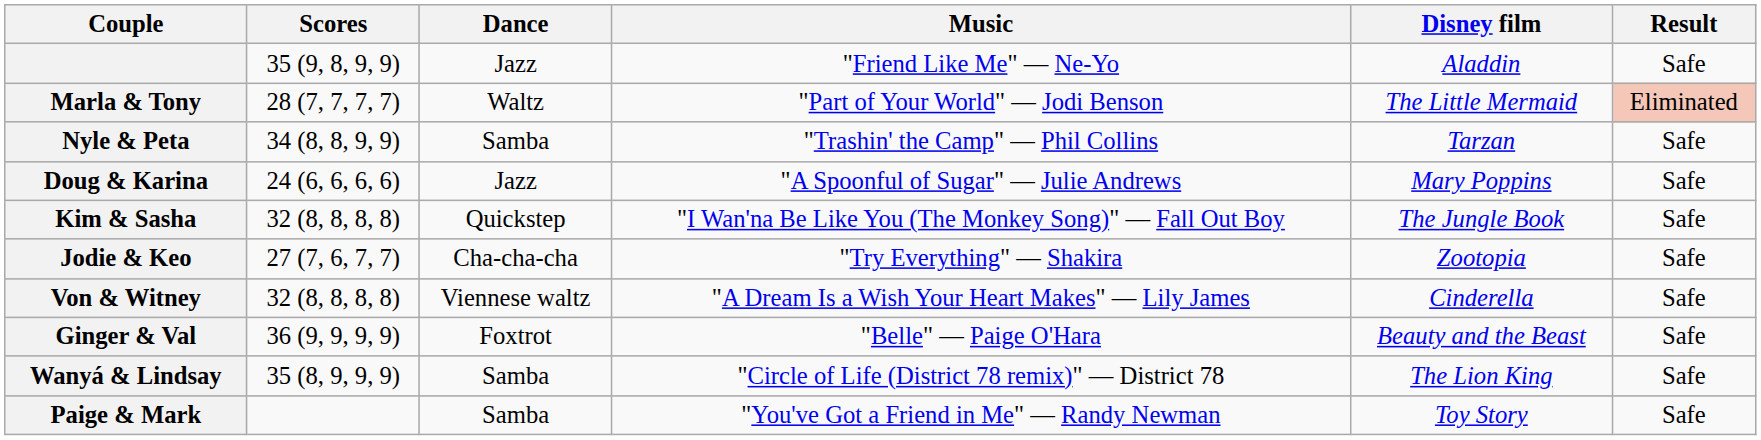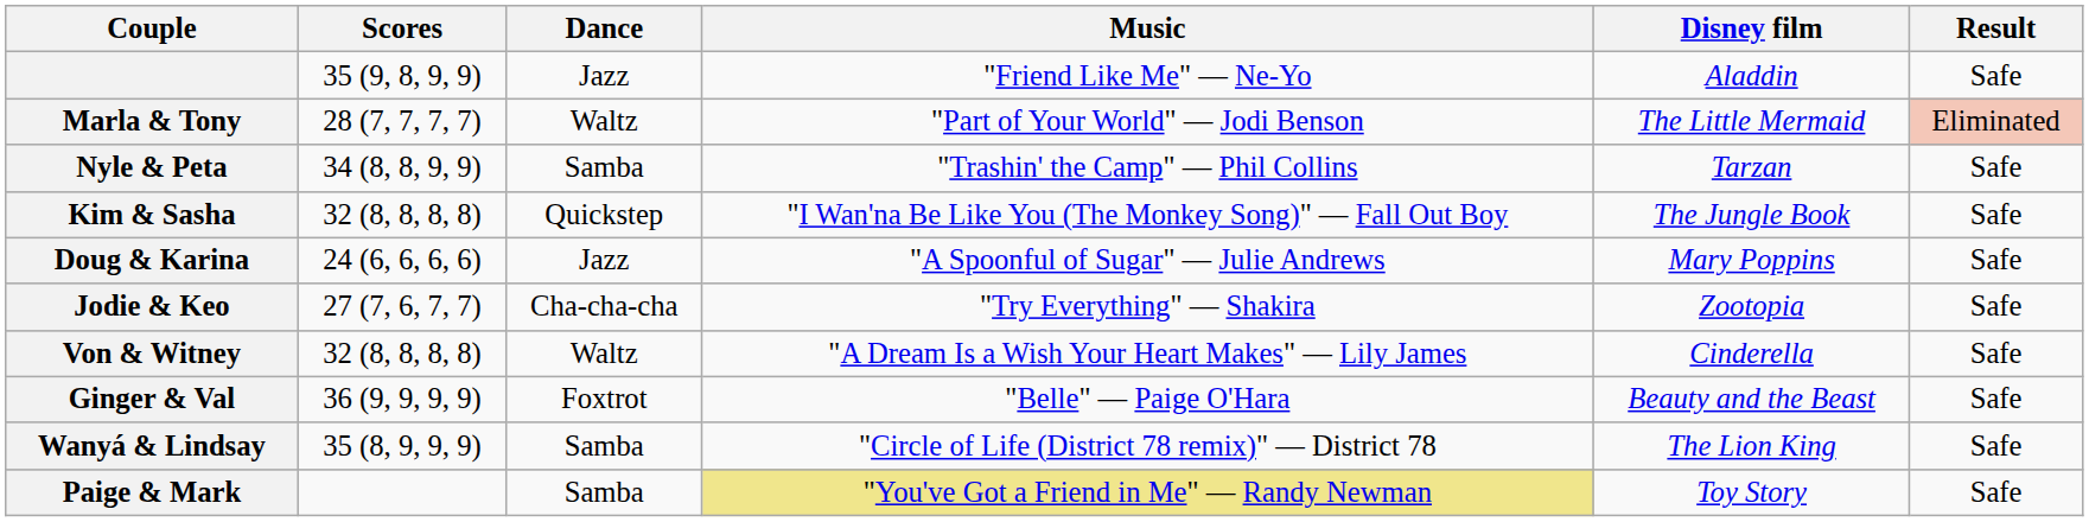 <table class="wikitable sortable" style="text-align:center; width:90%">
 <tr>
 <th scope="col">Couple</th>
 <th scope="col">Scores</th>
 <th scope="col" class="unsortable">Dance</th>
 <th scope="col" class="unsortable">Music</th>
 <th scope="col" class="unsortable"><a href='#'>Disney</a> film</th>
 <th scope="col" class="unsortable">Result</th>
 </tr>
 <tr>
 <th scope="row"></th>
 <td>35 (9, 8, 9, 9)</td>
 <td>Jazz</td>
 <td>"<a href='#'>Friend Like Me</a>" — <a href='#'>Ne-Yo</a></td>
 <td><em><a href='#'>Aladdin</a></em></td>
 <td>Safe</td>
 </tr>
 <tr>
 <th scope="row">Marla & Tony</th>
 <td>28 (7, 7, 7, 7)</td>
 <td>Waltz</td>
 <td>"<a href='#'>Part of Your World</a>" — <a href='#'>Jodi Benson</a></td>
 <td><em><a href='#'>The Little Mermaid</a></em></td>
 <td bgcolor=f4c7b8>Eliminated</td>
 </tr>
 <tr>
 <th scope="row">Nyle & Peta</th>
 <td>34 (8, 8, 9, 9)</td>
 <td>Samba</td>
 <td>"<a href='#'>Trashin' the Camp</a>" — <a href='#'>Phil Collins</a></td>
 <td><em><a href='#'>Tarzan</a></em></td>
 <td>Safe</td>
 </tr>
 <tr>
+<th scope="row">Kim & Sasha</th>
+<td>32 (8, 8, 8, 8)</td>
+<td>Quickstep</td>
+<td>"<a href='#'>I Wan'na Be Like You (The Monkey Song)</a>" — <a href='#'>Fall Out Boy</a></td>
+<td><em><a href='#'>The Jungle Book</a></em></td>
+<td>Safe</td>
+</tr>
+<tr>
 <th scope="row">Doug & Karina</th>
 <td>24 (6, 6, 6, 6)</td>
 <td>Jazz</td>
 <td>"<a href='#'>A Spoonful of Sugar</a>" — <a href='#'>Julie Andrews</a></td>
 <td><em><a href='#'>Mary Poppins</a></em></td>
-<td>Safe</td>
-</tr>
-<tr>
-<th scope="row">Kim & Sasha</th>
-<td>32 (8, 8, 8, 8)</td>
-<td>Quickstep</td>
-<td>"<a href='#'>I Wan'na Be Like You (The Monkey Song)</a>" — <a href='#'>Fall Out Boy</a></td>
-<td><em><a href='#'>The Jungle Book</a></em></td>
 <td>Safe</td>
 </tr>
 <tr>
 <th scope="row">Jodie & Keo</th>
 <td>27 (7, 6, 7, 7)</td>
 <td>Cha-cha-cha</td>
 <td>"<a href='#'>Try Everything</a>" — <a href='#'>Shakira</a></td>
 <td><em><a href='#'>Zootopia</a></em></td>
 <td>Safe</td>
 </tr>
 <tr>
 <th scope="row">Von & Witney</th>
 <td>32 (8, 8, 8, 8)</td>
-<td>Viennese waltz</td>
+<td>Waltz</td>
 <td>"<a href='#'>A Dream Is a Wish Your Heart Makes</a>" — <a href='#'>Lily James</a></td>
 <td><em><a href='#'>Cinderella</a></em></td>
 <td>Safe</td>
 </tr>
 <tr>
 <th scope="row">Ginger & Val</th>
 <td>36 (9, 9, 9, 9)</td>
 <td>Foxtrot</td>
 <td>"<a href='#'>Belle</a>" — <a href='#'>Paige O'Hara</a></td>
 <td><em><a href='#'>Beauty and the Beast</a></em></td>
 <td>Safe</td>
 </tr>
 <tr>
 <th scope="row">Wanyá & Lindsay</th>
 <td>35 (8, 9, 9, 9)</td>
 <td>Samba</td>
 <td>"<a href='#'>Circle of Life (District 78 remix)</a>" — District 78</td>
 <td><em><a href='#'>The Lion King</a></em></td>
 <td>Safe</td>
 </tr>
 <tr>
 <th scope="row">Paige & Mark</th>
 <td></td>
 <td>Samba</td>
-<td>"<a href='#'>You've Got a Friend in Me</a>" — <a href='#'>Randy Newman</a></td>
+<td style="background: khaki;">"<a href='#'>You've Got a Friend in Me</a>" — <a href='#'>Randy Newman</a></td>
 <td><em><a href='#'>Toy Story</a></em></td>
 <td>Safe</td>
 </tr>
 </table>
